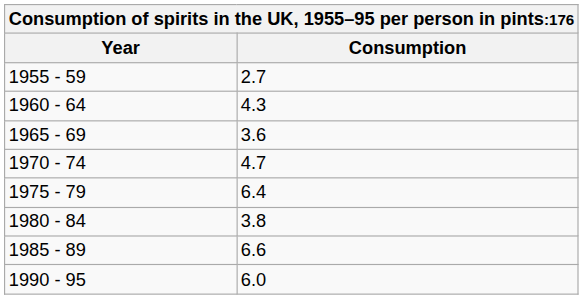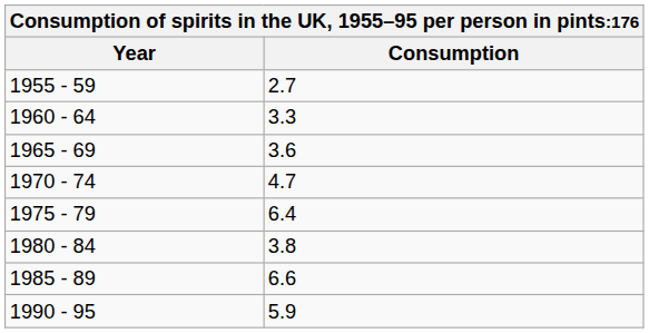 <table class="wikitable mw-collapsible mw-collapsed">
 <tr>
 <th colspan="2">Consumption of spirits in the UK, 1955–95 per person in pints<small>:176</small></th>
 </tr>
 <tr>
 <th>Year</th>
 <th>Consumption</th>
 </tr>
 <tr>
 <td>1955 - 59</td>
 <td>2.7</td>
 </tr>
 <tr>
 <td>1960 - 64</td>
-<td>4.3</td>
+<td>3.3</td>
 </tr>
 <tr>
 <td>1965 - 69</td>
 <td>3.6</td>
 </tr>
 <tr>
 <td>1970 - 74</td>
 <td>4.7</td>
 </tr>
 <tr>
 <td>1975 - 79</td>
 <td>6.4</td>
 </tr>
 <tr>
 <td>1980 - 84</td>
 <td>3.8</td>
 </tr>
 <tr>
 <td>1985 - 89</td>
 <td>6.6</td>
 </tr>
 <tr>
 <td>1990 - 95</td>
-<td>6.0</td>
+<td>5.9</td>
 </tr>
 </table>
